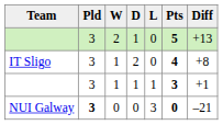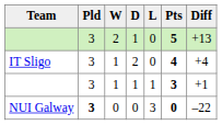 <table style=border-collapse:collapse border=1 cellspacing=0 cellpadding=5>
 <tr align=center bgcolor=#efefef>
 <th>Team</th>
 <th>Pld</th>
 <th>W</th>
 <th>D</th>
 <th>L</th>
 <th>Pts</th>
 <th>Diff</th>
 </tr>
 <tr align=center style="background:#D0F0C0;">
 <td style="text-align:left;"> </td>
 <td>3</td>
 <td>2</td>
 <td>1</td>
 <td>0</td>
 <td><strong>5</strong></td>
 <td>+13</td>
 </tr>
 <tr align=center style="background:#FFFFFF;">
 <td style="text-align:left;"> <a href='#'>IT Sligo</a></td>
 <td>3</td>
 <td>1</td>
 <td>2</td>
 <td>0</td>
 <td><strong>4</strong></td>
-<td>+8</td>
+<td>+4</td>
 </tr>
 <tr align=center style="background:#FFFFFF;">
 <td style="text-align:left;"> </td>
 <td>3</td>
 <td>1</td>
 <td>1</td>
 <td>1</td>
 <td><strong>3</strong></td>
 <td>+1</td>
 </tr>
 <tr align=center style="background:#FFFFFF;">
 <td style="text-align:left;"> <a href='#'>NUI Galway</a></td>
 <td><strong>3</strong></td>
 <td>0</td>
 <td>0</td>
 <td>3</td>
 <td><strong>0</strong></td>
-<td>–21</td>
+<td>–22</td>
 </tr>
 </table>
